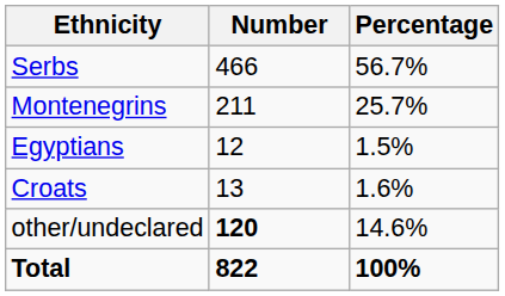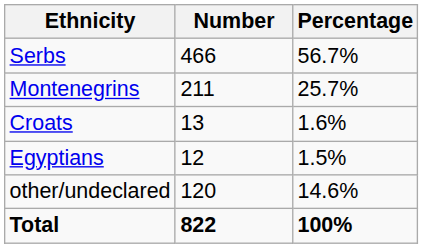 <table class="wikitable">
 <tr>
 <th width="100px">Ethnicity</th>
 <th width="80px">Number</th>
 <th width="80px">Percentage</th>
 </tr>
 <tr>
 <td><a href='#'>Serbs</a></td>
 <td>466</td>
 <td>56.7%</td>
 </tr>
 <tr>
 <td><a href='#'>Montenegrins</a></td>
 <td>211</td>
 <td>25.7%</td>
 </tr>
 <tr>
+<td><a href='#'>Croats</a></td>
+<td>13</td>
+<td>1.6%</td>
+</tr>
+<tr>
 <td><a href='#'>Egyptians</a></td>
 <td>12</td>
 <td>1.5%</td>
 </tr>
 <tr>
-<td><a href='#'>Croats</a></td>
-<td>13</td>
-<td>1.6%</td>
-</tr>
-<tr>
 <td>other/undeclared</td>
-<td><strong>120</strong></td>
+<td>120</td>
 <td>14.6%</td>
 </tr>
 <tr>
 <td><strong>Total</strong></td>
 <td><strong>822</strong></td>
 <td><strong>100%</strong></td>
 </tr>
 </table>
